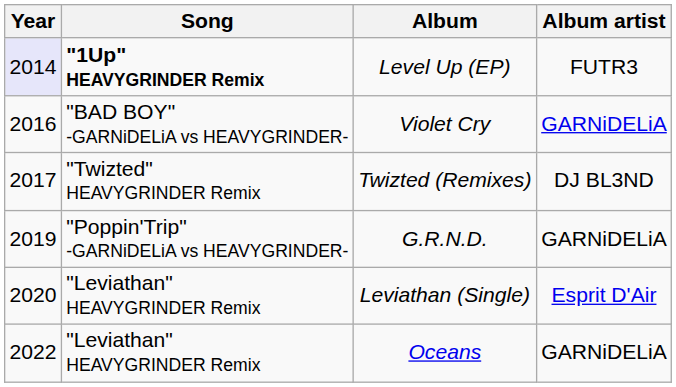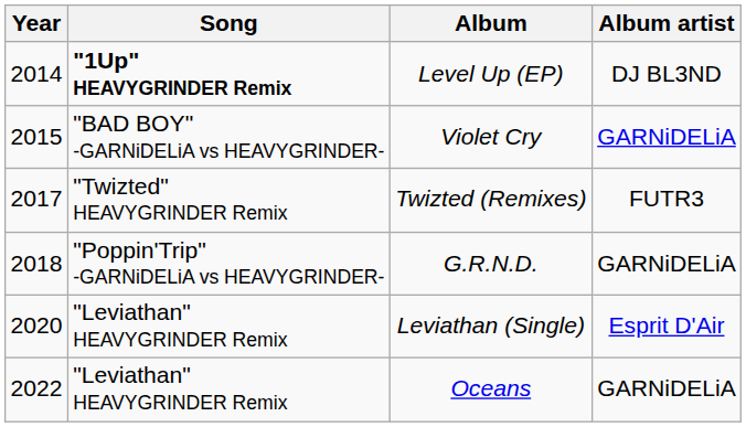 <table class="wikitable">
 <tr>
 <th>Year</th>
 <th>Song</th>
 <th>Album</th>
 <th>Album artist</th>
 </tr>
 <tr>
-<td rowspan="1" style="background: lavender;">2014</td>
+<td rowspan="1">2014</td>
 <td><strong>"1Up"<br><small>HEAVYGRINDER Remix</small></strong></td>
 <td align="center"><em>Level Up (EP)</em></td>
-<td align="center">FUTR3</td>
+<td align="center">DJ BL3ND</td>
 </tr>
 <tr>
-<td rowspan="1">2016</td>
+<td rowspan="1">2015</td>
 <td>"BAD BOY"<br><small>-GARNiDELiA vs HEAVYGRINDER-</small></td>
 <td align="center"><em>Violet Cry</em></td>
 <td align="center"><a href='#'>GARNiDELiA</a></td>
 </tr>
 <tr>
 <td rowspan="1">2017</td>
 <td>"Twizted"<br><small>HEAVYGRINDER Remix</small></td>
 <td align="center"><em>Twizted (Remixes)</em></td>
-<td align="center">DJ BL3ND</td>
+<td align="center">FUTR3</td>
 </tr>
 <tr>
-<td rowspan="1">2019</td>
+<td rowspan="1">2018</td>
 <td>"Poppin'Trip"<br><small>-GARNiDELiA vs HEAVYGRINDER-</small></td>
 <td align="center"><em>G.R.N.D.</em></td>
 <td align="center">GARNiDELiA</td>
 </tr>
 <tr>
 <td rowspan="1">2020</td>
 <td>"Leviathan"<br><small>HEAVYGRINDER Remix</small></td>
 <td align="center"><em>Leviathan (Single)</em></td>
 <td align="center"><a href='#'>Esprit D'Air</a></td>
 </tr>
 <tr>
 <td rowspan="1">2022</td>
 <td>"Leviathan"<br><small>HEAVYGRINDER Remix</small></td>
 <td align="center"><em><a href='#'>Oceans</a></em></td>
 <td align="center">GARNiDELiA</td>
 </tr>
 </table>
